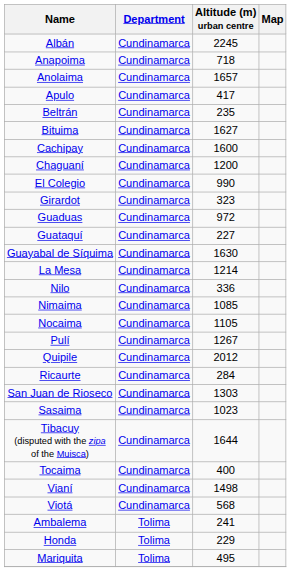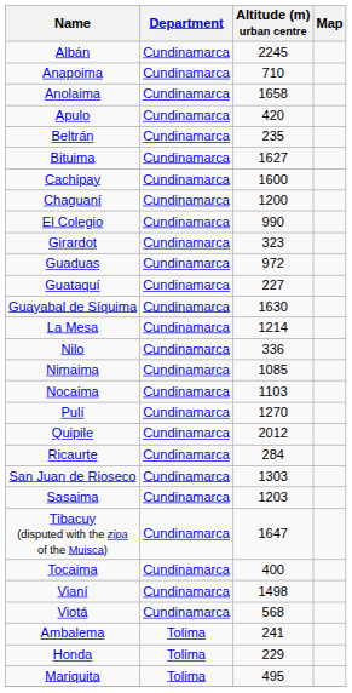 <table class="wikitable sortable mw-collapsible mw-collapsed">
 <tr>
 <th scope="col">Name</th>
 <th scope="col"><a href='#'>Department</a></th>
 <th scope="col">Altitude (m)<br><small>urban centre</small></th>
 <th scope="col">Map</th>
 </tr>
 <tr>
 <td align=center><a href='#'>Albán</a></td>
 <td align=center><a href='#'>Cundinamarca</a></td>
 <td align=center>2245</td>
 <td align=center></td>
 </tr>
 <tr>
 <td align=center><a href='#'>Anapoima</a></td>
 <td align=center><a href='#'>Cundinamarca</a></td>
-<td align=center>718</td>
+<td align=center>710</td>
 <td align=center></td>
 </tr>
 <tr>
 <td align=center><a href='#'>Anolaima</a></td>
 <td align=center><a href='#'>Cundinamarca</a></td>
-<td align=center>1657</td>
+<td align=center>1658</td>
 <td align=center></td>
 </tr>
 <tr>
 <td align=center><a href='#'>Apulo</a></td>
 <td align=center><a href='#'>Cundinamarca</a></td>
-<td align=center>417</td>
+<td align=center>420</td>
 <td align=center></td>
 </tr>
 <tr>
 <td align=center><a href='#'>Beltrán</a></td>
 <td align=center><a href='#'>Cundinamarca</a></td>
 <td align=center>235</td>
 <td align=center></td>
 </tr>
 <tr>
 <td align=center><a href='#'>Bituima</a></td>
 <td align=center><a href='#'>Cundinamarca</a></td>
 <td align=center>1627</td>
 <td align=center></td>
 </tr>
 <tr>
 <td align=center><a href='#'>Cachipay</a></td>
 <td align=center><a href='#'>Cundinamarca</a></td>
 <td align=center>1600</td>
 <td align=center></td>
 </tr>
 <tr>
 <td align=center><a href='#'>Chaguaní</a></td>
 <td align=center><a href='#'>Cundinamarca</a></td>
 <td align=center>1200</td>
 <td align=center></td>
 </tr>
 <tr>
 <td align=center><a href='#'>El Colegio</a></td>
 <td align=center><a href='#'>Cundinamarca</a></td>
 <td align=center>990</td>
 <td align=center></td>
 </tr>
 <tr>
 <td align=center><a href='#'>Girardot</a></td>
 <td align=center><a href='#'>Cundinamarca</a></td>
 <td align=center>323</td>
 <td align=center></td>
 </tr>
 <tr>
 <td align=center><a href='#'>Guaduas</a></td>
 <td align=center><a href='#'>Cundinamarca</a></td>
 <td align=center>972</td>
 <td align=center></td>
 </tr>
 <tr>
 <td align=center><a href='#'>Guataquí</a></td>
 <td align=center><a href='#'>Cundinamarca</a></td>
 <td align=center>227</td>
 <td align=center></td>
 </tr>
 <tr>
 <td align=center><a href='#'>Guayabal de Síquima</a></td>
 <td align=center><a href='#'>Cundinamarca</a></td>
 <td align=center>1630</td>
 <td align=center></td>
 </tr>
 <tr>
 <td align=center><a href='#'>La Mesa</a></td>
 <td align=center><a href='#'>Cundinamarca</a></td>
 <td align=center>1214</td>
 <td align=center></td>
 </tr>
 <tr>
 <td align=center><a href='#'>Nilo</a></td>
 <td align=center><a href='#'>Cundinamarca</a></td>
 <td align=center>336</td>
 <td align=center></td>
 </tr>
 <tr>
 <td align=center><a href='#'>Nimaima</a></td>
 <td align=center><a href='#'>Cundinamarca</a></td>
 <td align=center>1085</td>
 <td align=center></td>
 </tr>
 <tr>
 <td align=center><a href='#'>Nocaima</a></td>
 <td align=center><a href='#'>Cundinamarca</a></td>
-<td align=center>1105</td>
+<td align=center>1103</td>
 <td align=center></td>
 </tr>
 <tr>
 <td align=center><a href='#'>Pulí</a></td>
 <td align=center><a href='#'>Cundinamarca</a></td>
-<td align=center>1267</td>
+<td align=center>1270</td>
 <td align=center></td>
 </tr>
 <tr>
 <td align=center><a href='#'>Quipile</a></td>
 <td align=center><a href='#'>Cundinamarca</a></td>
 <td align=center>2012</td>
 <td align=center></td>
 </tr>
 <tr>
 <td align=center><a href='#'>Ricaurte</a></td>
 <td align=center><a href='#'>Cundinamarca</a></td>
 <td align=center>284</td>
 <td align=center></td>
 </tr>
 <tr>
 <td align=center><a href='#'>San Juan de Rioseco</a></td>
 <td align=center><a href='#'>Cundinamarca</a></td>
 <td align=center>1303</td>
 <td align=center></td>
 </tr>
 <tr>
 <td align=center><a href='#'>Sasaima</a></td>
 <td align=center><a href='#'>Cundinamarca</a></td>
-<td align=center>1023</td>
+<td align=center>1203</td>
 <td align=center></td>
 </tr>
 <tr>
 <td align=center><a href='#'>Tibacuy</a><br><small>(disputed with the <em><a href='#'>zipa</a></em></small><br><small>of the <a href='#'>Muisca</a>)</small></td>
 <td align=center><a href='#'>Cundinamarca</a></td>
-<td align=center>1644</td>
+<td align=center>1647</td>
 <td align=center></td>
 </tr>
 <tr>
 <td align=center><a href='#'>Tocaima</a></td>
 <td align=center><a href='#'>Cundinamarca</a></td>
 <td align=center>400</td>
 <td align=center></td>
 </tr>
 <tr>
 <td align=center><a href='#'>Vianí</a></td>
 <td align=center><a href='#'>Cundinamarca</a></td>
 <td align=center>1498</td>
 <td align=center></td>
 </tr>
 <tr>
 <td align=center><a href='#'>Viotá</a></td>
 <td align=center><a href='#'>Cundinamarca</a></td>
 <td align=center>568</td>
 <td align=center></td>
 </tr>
 <tr>
 <td align=center><a href='#'>Ambalema</a></td>
 <td align=center><a href='#'>Tolima</a></td>
 <td align=center>241</td>
 <td align=center></td>
 </tr>
 <tr>
 <td align=center><a href='#'>Honda</a></td>
 <td align=center><a href='#'>Tolima</a></td>
 <td align=center>229</td>
 <td align=center></td>
 </tr>
 <tr>
 <td align=center><a href='#'>Mariquita</a></td>
 <td align=center><a href='#'>Tolima</a></td>
 <td align=center>495</td>
 <td align=center></td>
 </tr>
 <tr>
 </tr>
 </table>
